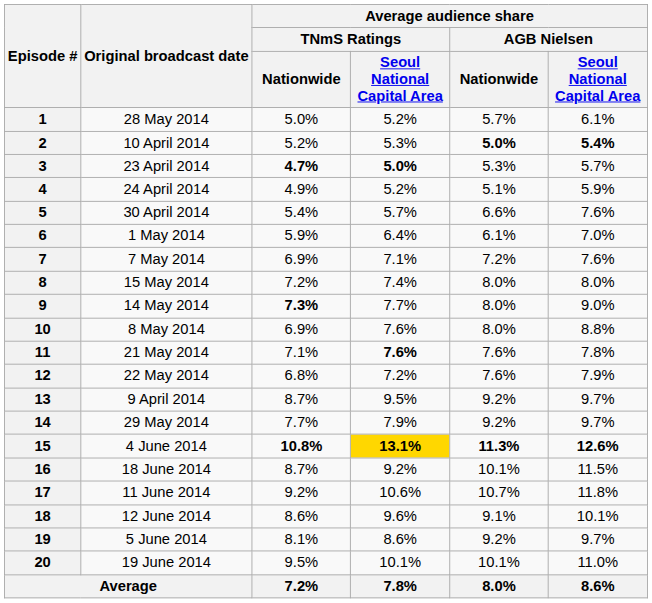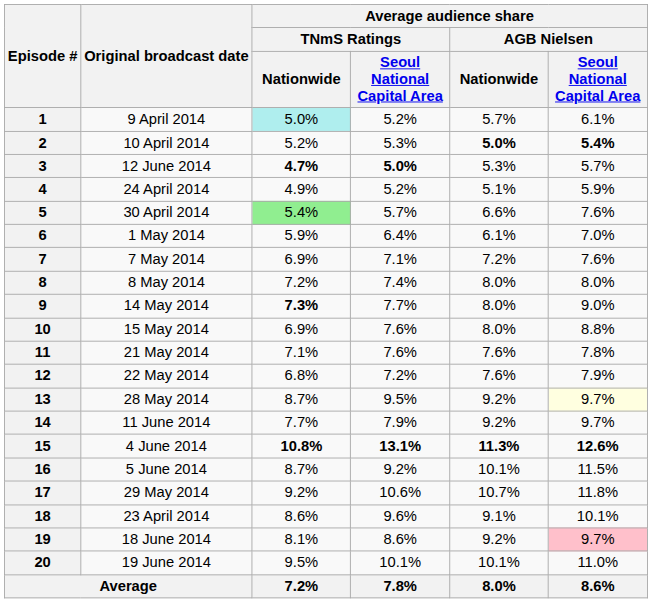 <table class=wikitable style="text-align:center">
 <tr>
 <th rowspan="3">Episode #</th>
 <th rowspan="3">Original broadcast date</th>
 <th colspan="4">Average audience share</th>
 </tr>
 <tr>
 <th colspan="2">TNmS Ratings</th>
 <th colspan="2">AGB Nielsen</th>
 </tr>
 <tr>
 <th width=100>Nationwide</th>
 <th width=100><a href='#'>Seoul National Capital Area</a></th>
 <th width=100>Nationwide</th>
 <th width=100><a href='#'>Seoul National Capital Area</a></th>
 </tr>
 <tr>
 <th>1</th>
-<td>28 May 2014</td>
-<td>5.0%</td>
+<td>9 April 2014</td>
+<td style="background: paleturquoise;">5.0%</td>
 <td>5.2%</td>
 <td>5.7%</td>
 <td>6.1%</td>
 </tr>
 <tr>
 <th>2</th>
 <td>10 April 2014</td>
 <td>5.2%</td>
 <td>5.3%</td>
 <td><span><strong>5.0%</strong></span></td>
 <td><span><strong>5.4%</strong></span></td>
 </tr>
 <tr>
 <th>3</th>
-<td>23 April 2014</td>
+<td>12 June 2014</td>
 <td><span><strong>4.7%</strong></span></td>
 <td><span><strong>5.0%</strong></span></td>
 <td>5.3%</td>
 <td>5.7%</td>
 </tr>
 <tr>
 <th>4</th>
 <td>24 April 2014</td>
 <td>4.9%</td>
 <td>5.2%</td>
 <td>5.1%</td>
 <td>5.9%</td>
 </tr>
 <tr>
 <th>5</th>
 <td>30 April 2014</td>
-<td>5.4%</td>
+<td style="background: lightgreen;">5.4%</td>
 <td>5.7%</td>
 <td>6.6%</td>
 <td>7.6%</td>
 </tr>
 <tr>
 <th>6</th>
 <td>1 May 2014</td>
 <td>5.9%</td>
 <td>6.4%</td>
 <td>6.1%</td>
 <td>7.0%</td>
 </tr>
 <tr>
 <th>7</th>
 <td>7 May 2014</td>
 <td>6.9%</td>
 <td>7.1%</td>
 <td>7.2%</td>
 <td>7.6%</td>
 </tr>
 <tr>
 <th>8</th>
-<td>15 May 2014</td>
+<td>8 May 2014</td>
 <td>7.2%</td>
 <td>7.4%</td>
 <td>8.0%</td>
 <td>8.0%</td>
 </tr>
 <tr>
 <th>9</th>
 <td>14 May 2014</td>
 <td><strong>7.3%</strong></td>
 <td>7.7%</td>
 <td>8.0%</td>
 <td>9.0%</td>
 </tr>
 <tr>
 <th>10</th>
-<td>8 May 2014</td>
+<td>15 May 2014</td>
 <td>6.9%</td>
 <td>7.6%</td>
 <td>8.0%</td>
 <td>8.8%</td>
 </tr>
 <tr>
 <th>11</th>
 <td>21 May 2014</td>
 <td>7.1%</td>
-<td><strong>7.6%</strong></td>
+<td>7.6%</td>
 <td>7.6%</td>
 <td>7.8%</td>
 </tr>
 <tr>
 <th>12</th>
 <td>22 May 2014</td>
 <td>6.8%</td>
 <td>7.2%</td>
 <td>7.6%</td>
 <td>7.9%</td>
 </tr>
 <tr>
 <th>13</th>
-<td>9 April 2014</td>
+<td>28 May 2014</td>
 <td>8.7%</td>
 <td>9.5%</td>
 <td>9.2%</td>
-<td>9.7%</td>
+<td style="background: lightyellow;">9.7%</td>
 </tr>
 <tr>
 <th>14</th>
-<td>29 May 2014</td>
+<td>11 June 2014</td>
 <td>7.7%</td>
 <td>7.9%</td>
 <td>9.2%</td>
 <td>9.7%</td>
 </tr>
 <tr>
 <th>15</th>
 <td>4 June 2014</td>
 <td><span><strong>10.8%</strong></span></td>
-<td style="background: gold;"><span><strong>13.1%</strong></span></td>
+<td><span><strong>13.1%</strong></span></td>
 <td><span><strong>11.3%</strong></span></td>
 <td><span><strong>12.6%</strong></span></td>
 </tr>
 <tr>
 <th>16</th>
-<td>18 June 2014</td>
+<td>5 June 2014</td>
 <td>8.7%</td>
 <td>9.2%</td>
 <td>10.1%</td>
 <td>11.5%</td>
 </tr>
 <tr>
 <th>17</th>
-<td>11 June 2014</td>
+<td>29 May 2014</td>
 <td>9.2%</td>
 <td>10.6%</td>
 <td>10.7%</td>
 <td>11.8%</td>
 </tr>
 <tr>
 <th>18</th>
-<td>12 June 2014</td>
+<td>23 April 2014</td>
 <td>8.6%</td>
 <td>9.6%</td>
 <td>9.1%</td>
 <td>10.1%</td>
 </tr>
 <tr>
 <th>19</th>
-<td>5 June 2014</td>
+<td>18 June 2014</td>
 <td>8.1%</td>
 <td>8.6%</td>
 <td>9.2%</td>
-<td>9.7%</td>
+<td style="background: pink;">9.7%</td>
 </tr>
 <tr>
 <th>20</th>
 <td>19 June 2014</td>
 <td>9.5%</td>
 <td>10.1%</td>
 <td>10.1%</td>
 <td>11.0%</td>
 </tr>
 <tr>
 <th colspan=2>Average</th>
 <th>7.2%</th>
 <th>7.8%</th>
 <th>8.0%</th>
 <th>8.6%</th>
 </tr>
 </table>
